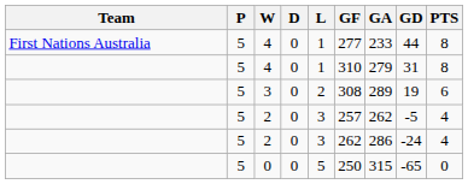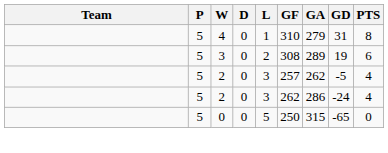 <table class=wikitable style="text-align:center">
 <tr>
 <th width=220>Team</th>
 <th width=20>P</th>
 <th width=20>W</th>
 <th width=20>D</th>
 <th width=20>L</th>
 <th width=20>GF</th>
 <th width=20>GA</th>
 <th width=20>GD</th>
 <th width=20>PTS</th>
-</tr>
-<tr>
-<td style="text-align:left;"> <a href='#'>First Nations Australia</a></td>
-<td>5</td>
-<td>4</td>
-<td>0</td>
-<td>1</td>
-<td>277</td>
-<td>233</td>
-<td>44</td>
-<td>8</td>
 </tr>
 <tr>
 <td style="text-align:left;"></td>
 <td>5</td>
 <td>4</td>
 <td>0</td>
 <td>1</td>
 <td>310</td>
 <td>279</td>
 <td>31</td>
 <td>8</td>
 </tr>
 <tr>
 <td style="text-align:left;"></td>
 <td>5</td>
 <td>3</td>
 <td>0</td>
 <td>2</td>
 <td>308</td>
 <td>289</td>
 <td>19</td>
 <td>6</td>
 </tr>
 <tr>
 <td style="text-align:left;"></td>
 <td>5</td>
 <td>2</td>
 <td>0</td>
 <td>3</td>
 <td>257</td>
 <td>262</td>
 <td>-5</td>
 <td>4</td>
 </tr>
 <tr>
 <td style="text-align:left;"></td>
 <td>5</td>
 <td>2</td>
 <td>0</td>
 <td>3</td>
 <td>262</td>
 <td>286</td>
 <td>-24</td>
 <td>4</td>
 </tr>
 <tr>
 <td style="text-align:left;"></td>
 <td>5</td>
 <td>0</td>
 <td>0</td>
 <td>5</td>
 <td>250</td>
 <td>315</td>
 <td>-65</td>
 <td>0</td>
 </tr>
 </table>
